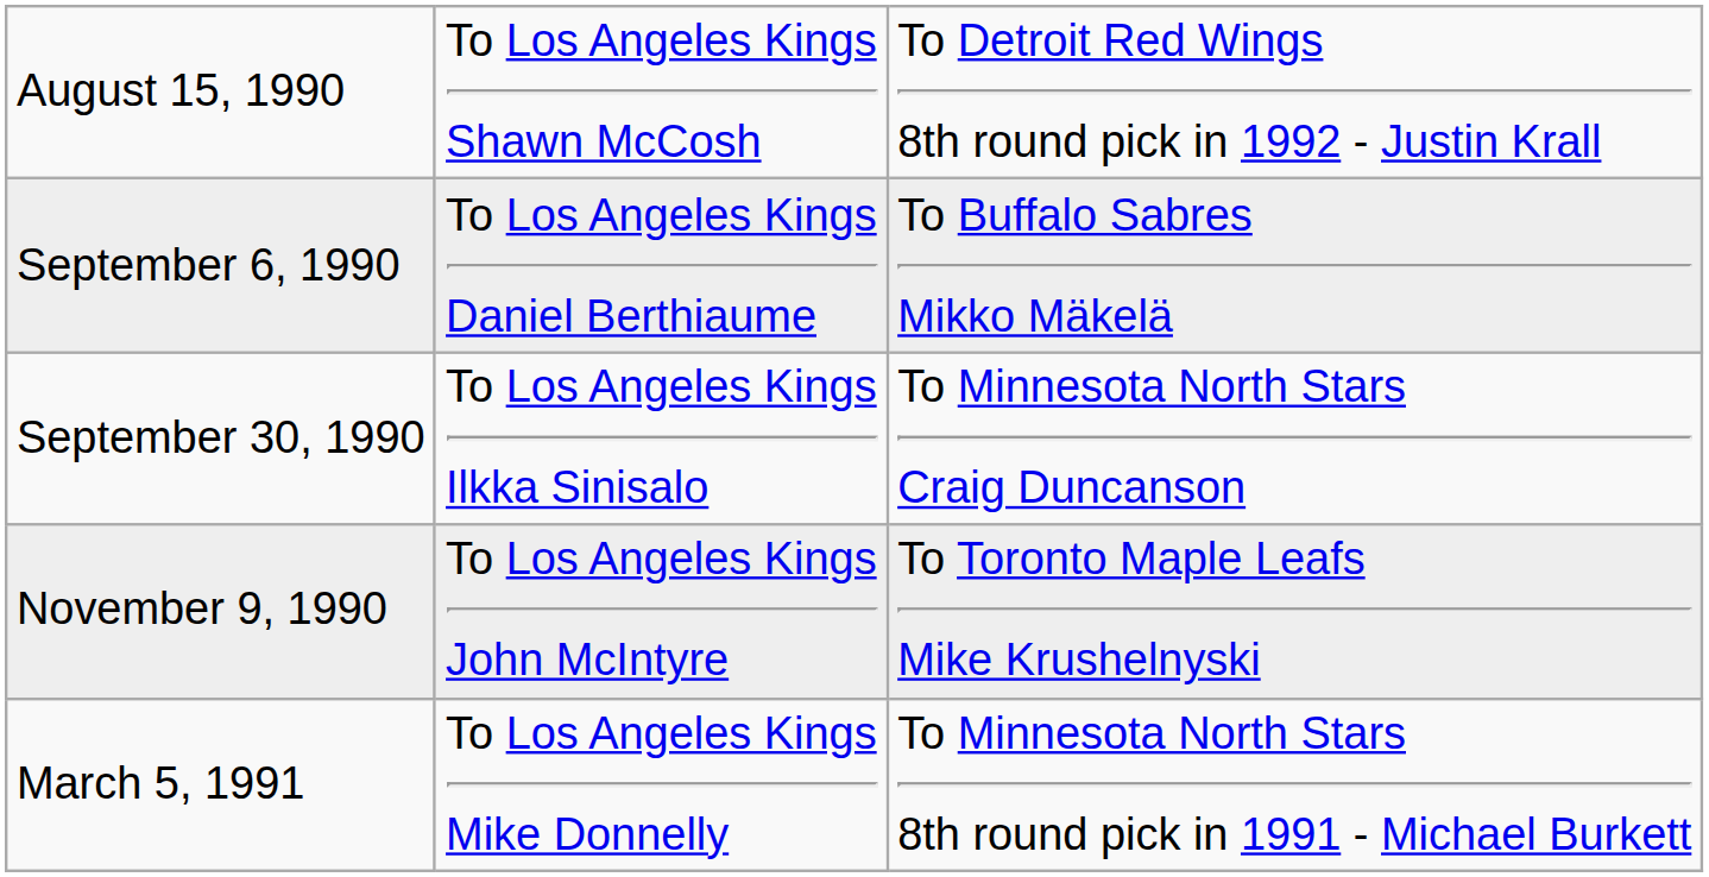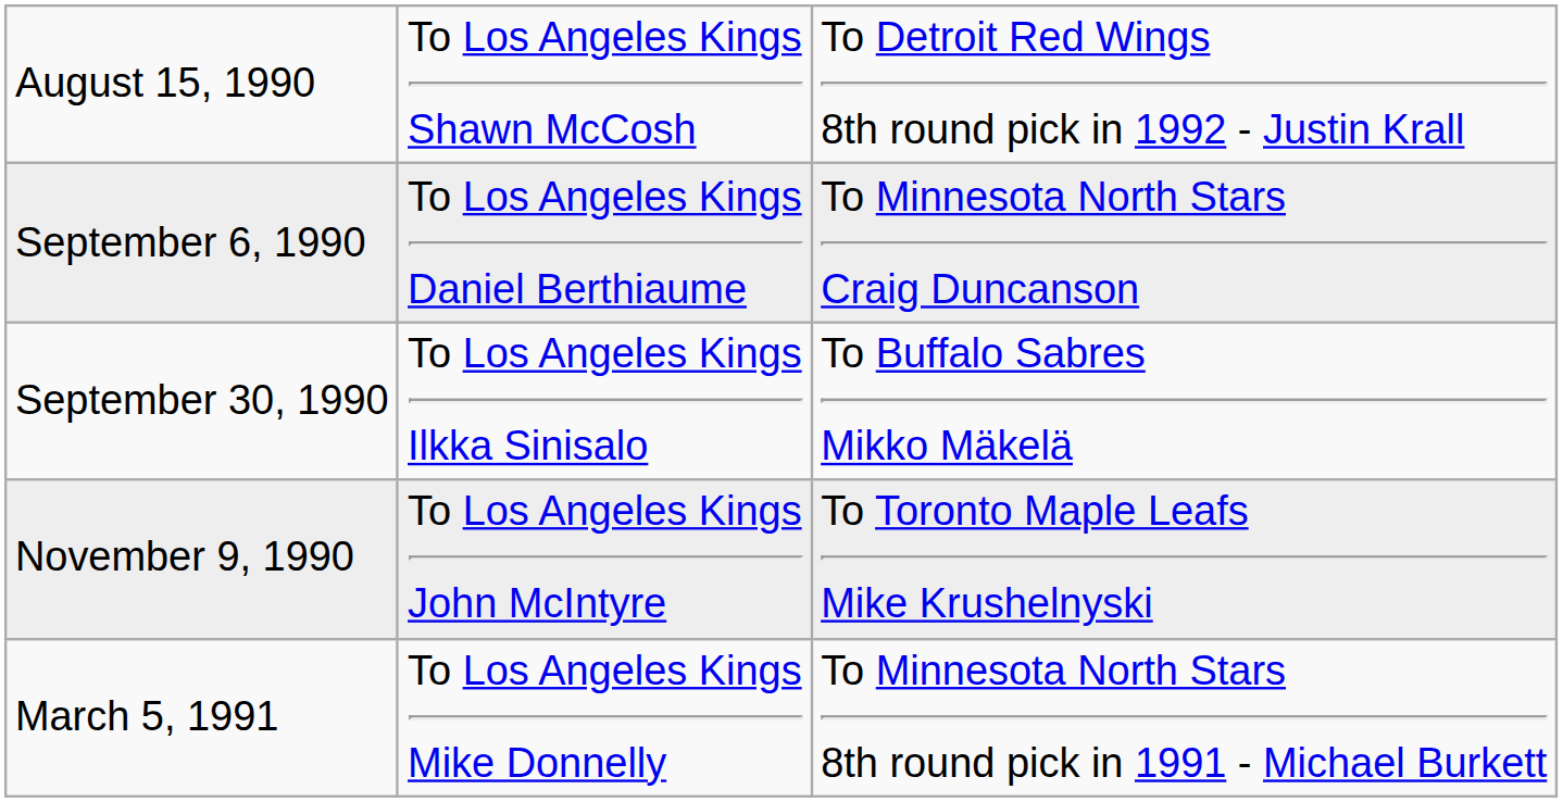 <table class="wikitable">
 <tr>
 <td>August 15, 1990</td>
 <td valign="top">To <a href='#'>Los Angeles Kings</a><hr><a href='#'>Shawn McCosh</a></td>
 <td valign="top">To <a href='#'>Detroit Red Wings</a><hr>8th round pick in <a href='#'>1992</a> - <a href='#'>Justin Krall</a></td>
 </tr>
 <tr style="background:#eee;">
 <td>September 6, 1990</td>
 <td valign="top">To <a href='#'>Los Angeles Kings</a><hr><a href='#'>Daniel Berthiaume</a></td>
-<td valign="top">To <a href='#'>Buffalo Sabres</a><hr><a href='#'>Mikko Mäkelä</a></td>
+<td valign="top">To <a href='#'>Minnesota North Stars</a><hr><a href='#'>Craig Duncanson</a></td>
 </tr>
 <tr>
 <td>September 30, 1990</td>
 <td valign="top">To <a href='#'>Los Angeles Kings</a><hr><a href='#'>Ilkka Sinisalo</a></td>
-<td valign="top">To <a href='#'>Minnesota North Stars</a><hr><a href='#'>Craig Duncanson</a></td>
+<td valign="top">To <a href='#'>Buffalo Sabres</a><hr><a href='#'>Mikko Mäkelä</a></td>
 </tr>
 <tr style="background:#eee;">
 <td>November 9, 1990</td>
 <td valign="top">To <a href='#'>Los Angeles Kings</a><hr><a href='#'>John McIntyre</a></td>
 <td valign="top">To <a href='#'>Toronto Maple Leafs</a><hr><a href='#'>Mike Krushelnyski</a></td>
 </tr>
 <tr>
 <td>March 5, 1991</td>
 <td valign="top">To <a href='#'>Los Angeles Kings</a><hr><a href='#'>Mike Donnelly</a></td>
 <td valign="top">To <a href='#'>Minnesota North Stars</a><hr>8th round pick in <a href='#'>1991</a> - <a href='#'>Michael Burkett</a></td>
 </tr>
 </table>
